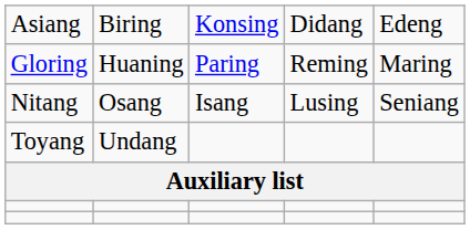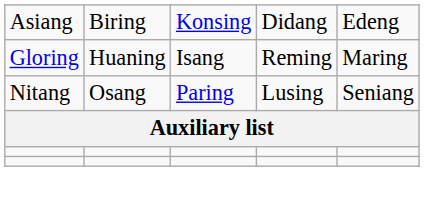 <table class="wikitable" align=right>
 <tr>
 <td>Asiang</td>
 <td>Biring</td>
 <td><a href='#'>Konsing</a></td>
 <td>Didang</td>
 <td>Edeng</td>
 </tr>
 <tr>
 <td><a href='#'>Gloring</a></td>
 <td>Huaning</td>
-<td><a href='#'>Paring</a></td>
+<td>Isang</td>
 <td>Reming</td>
 <td>Maring</td>
 </tr>
 <tr>
 <td>Nitang</td>
 <td>Osang</td>
-<td>Isang</td>
+<td><a href='#'>Paring</a></td>
 <td>Lusing</td>
 <td>Seniang</td>
-</tr>
-<tr>
-<td>Toyang</td>
-<td>Undang</td>
-<td></td>
-<td></td>
-<td></td>
 </tr>
 <tr>
 <th colspan=5>Auxiliary list</th>
 </tr>
 <tr>
 <td></td>
 <td></td>
 <td></td>
 <td></td>
 <td></td>
 </tr>
 <tr>
 <td></td>
 <td></td>
 <td></td>
 <td></td>
 <td></td>
 </tr>
 </table>
